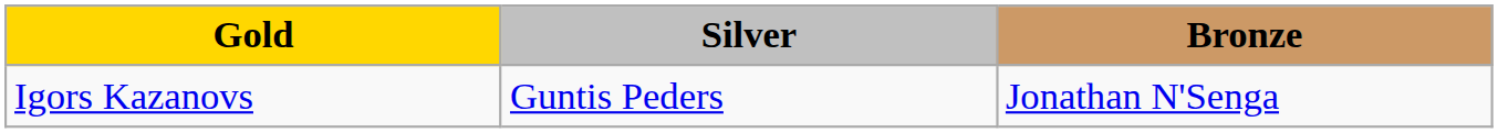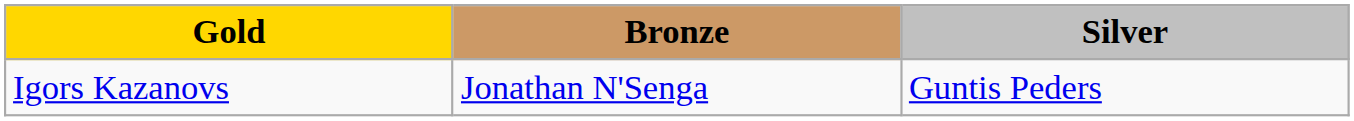 <table class="wikitable" style="text-align:left">
 <tr align="center">
 <td width=200 bgcolor=gold><strong>Gold</strong></td>
+<td width=200 bgcolor=CC9966><strong>Bronze</strong></td>
 <td width=200 bgcolor=silver><strong>Silver</strong></td>
-<td width=200 bgcolor=CC9966><strong>Bronze</strong></td>
 </tr>
 <tr>
 <td><a href='#'>Igors Kazanovs</a><br><em></em></td>
+<td><a href='#'>Jonathan N'Senga</a><br><em></em></td>
 <td><a href='#'>Guntis Peders</a><br><em></em></td>
-<td><a href='#'>Jonathan N'Senga</a><br><em></em></td>
 </tr>
 </table>
